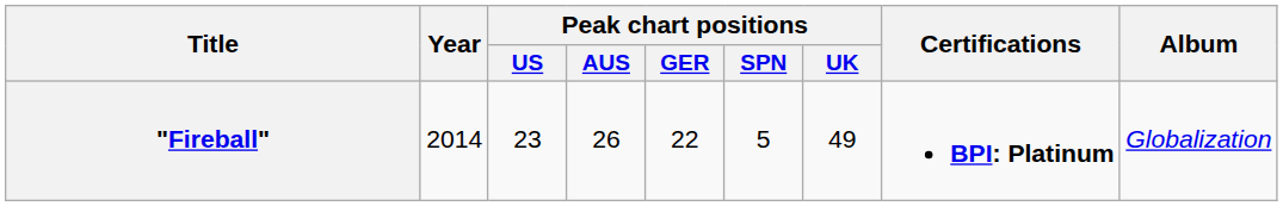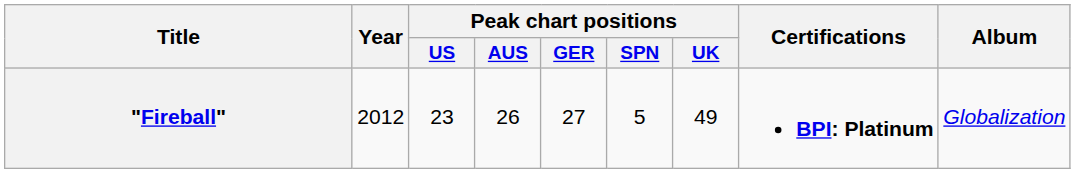 <table class="wikitable plainrowheaders" style="text-align:center;">
 <tr>
 <th scope="col" rowspan="2" style="width:16em;">Title</th>
 <th scope="col" rowspan="2">Year</th>
 <th scope="col" colspan="5">Peak chart positions</th>
 <th scope="col" rowspan="2">Certifications</th>
 <th scope="col" rowspan="2">Album</th>
 </tr>
 <tr>
 <th scope="col" style="width:3em;font-size:90%;"><a href='#'>US</a><br></th>
 <th scope="col" style="width:3em;font-size:90%;"><a href='#'>AUS</a><br></th>
 <th scope="col" style="width:3em;font-size:90%;"><a href='#'>GER</a><br></th>
 <th scope="col" style="width:3em;font-size:90%;"><a href='#'>SPN</a><br></th>
 <th scope="col" style="width:3em;font-size:90%;"><a href='#'>UK</a><br></th>
 </tr>
 <tr>
 <th scope="row">"<a href='#'>Fireball</a>" </th>
-<td>2014</td>
+<td>2012</td>
 <td>23</td>
 <td>26</td>
-<td>22</td>
+<td>27</td>
 <td>5</td>
 <td>49</td>
 <td><strong><br><ul><li><a href='#'>BPI</a>: Platinum</li></ul></strong></td>
 <td><em><a href='#'>Globalization</a></em></td>
 </tr>
 </table>
